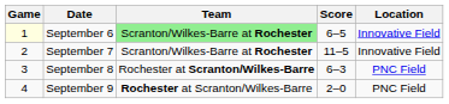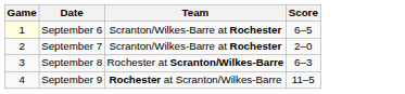 <table class="wikitable" style="text-align:center">
 <tr>
 <th>Game</th>
 <th>Date</th>
 <th>Team</th>
 <th>Score</th>
-<th>Location</th>
 </tr>
 <tr>
 <td style="background: lightyellow;">1</td>
 <td>September 6</td>
-<td style="background: lightgreen;">Scranton/Wilkes-Barre at <strong>Rochester</strong></td>
+<td>Scranton/Wilkes-Barre at <strong>Rochester</strong></td>
 <td>6–5</td>
-<td><a href='#'>Innovative Field</a></td>
 </tr>
 <tr>
 <td>2</td>
 <td>September 7</td>
 <td>Scranton/Wilkes-Barre at <strong>Rochester</strong></td>
-<td>11–5</td>
-<td>Innovative Field</td>
+<td>2–0</td>
 </tr>
 <tr>
 <td>3</td>
 <td>September 8</td>
 <td>Rochester at <strong>Scranton/Wilkes-Barre</strong></td>
 <td>6–3</td>
-<td><a href='#'>PNC Field</a></td>
 </tr>
 <tr>
 <td>4</td>
 <td>September 9</td>
 <td><strong>Rochester</strong> at Scranton/Wilkes-Barre</td>
-<td>2–0</td>
-<td>PNC Field</td>
+<td>11–5</td>
 </tr>
 </table>
